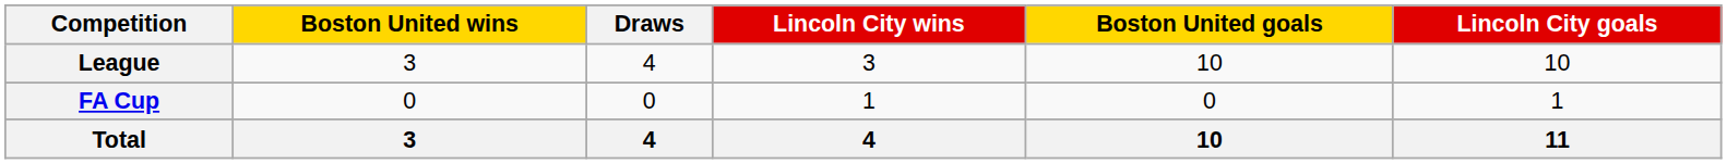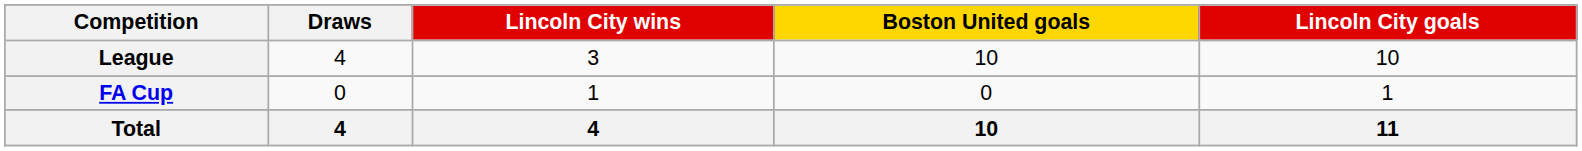 <table class="wikitable" style="text-align: center; width: 100%; font-size: 12px">
 <tr>
 <th>Competition</th>
-<th style="background:#ffD700; color:black">Boston United wins</th>
 <th>Draws</th>
 <th style="background:#E00000; color:white">Lincoln City wins</th>
 <th style="background:#ffd700; color:black">Boston United goals</th>
 <th style="background:#E00000; color:white">Lincoln City goals</th>
 </tr>
 <tr>
 <th>League</th>
-<td>3</td>
 <td>4</td>
 <td>3</td>
 <td>10</td>
 <td>10</td>
 </tr>
 <tr>
 <th><a href='#'>FA Cup</a></th>
 <td>0</td>
-<td>0</td>
 <td>1</td>
 <td>0</td>
 <td>1</td>
 </tr>
 <tr class="sortbottom">
 <th>Total</th>
-<th>3</th>
 <th>4</th>
 <th>4</th>
 <th>10</th>
 <th>11</th>
 </tr>
 </table>
